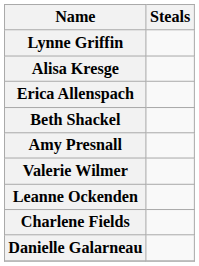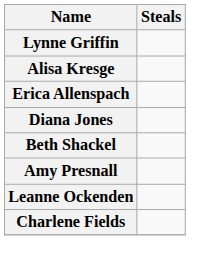 <table class="wikitable">
 <tr>
 <th>Name</th>
 <th>Steals</th>
 </tr>
 <tr>
 <th>Lynne Griffin</th>
 <td></td>
 </tr>
 <tr>
 <th>Alisa Kresge</th>
 <td></td>
 </tr>
 <tr>
 <th>Erica Allenspach</th>
 <td></td>
 </tr>
 <tr>
+<th>Diana Jones</th>
+<td></td>
+</tr>
+<tr>
 <th>Beth Shackel</th>
 <td></td>
 </tr>
 <tr>
 <th>Amy Presnall</th>
-<td></td>
-</tr>
-<tr>
-<th>Valerie Wilmer</th>
 <td></td>
 </tr>
 <tr>
 <th>Leanne Ockenden</th>
 <td></td>
 </tr>
 <tr>
 <th>Charlene Fields</th>
 <td></td>
 </tr>
 <tr>
-<th>Danielle Galarneau</th>
-<td></td>
-</tr>
-<tr>
 </tr>
 </table>
